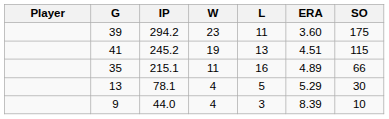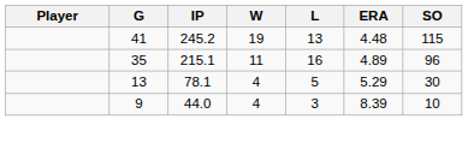 <table class="wikitable sortable">
 <tr>
 <th bgcolor="#DDDDFF" width="16%">Player</th>
 <th bgcolor="#DDDDFF" width="9%">G</th>
 <th bgcolor="#DDDDFF" width="9%">IP</th>
 <th bgcolor="#DDDDFF" width="9%">W</th>
 <th bgcolor="#DDDDFF" width="9%">L</th>
 <th bgcolor="#DDDDFF" width="9%">ERA</th>
 <th bgcolor="#DDDDFF" width="9%">SO</th>
 </tr>
 <tr align="center">
 <td></td>
-<td>39</td>
-<td>294.2</td>
-<td>23</td>
-<td>11</td>
-<td>3.60</td>
-<td>175</td>
-</tr>
-<tr align="center">
-<td></td>
 <td>41</td>
 <td>245.2</td>
 <td>19</td>
 <td>13</td>
-<td>4.51</td>
+<td>4.48</td>
 <td>115</td>
 </tr>
 <tr align="center">
 <td></td>
 <td>35</td>
 <td>215.1</td>
 <td>11</td>
 <td>16</td>
 <td>4.89</td>
-<td>66</td>
+<td>96</td>
 </tr>
 <tr align="center">
 <td></td>
 <td>13</td>
 <td>78.1</td>
 <td>4</td>
 <td>5</td>
 <td>5.29</td>
 <td>30</td>
 </tr>
 <tr align="center">
 <td></td>
 <td>9</td>
 <td>44.0</td>
 <td>4</td>
 <td>3</td>
 <td>8.39</td>
 <td>10</td>
 </tr>
 </table>
